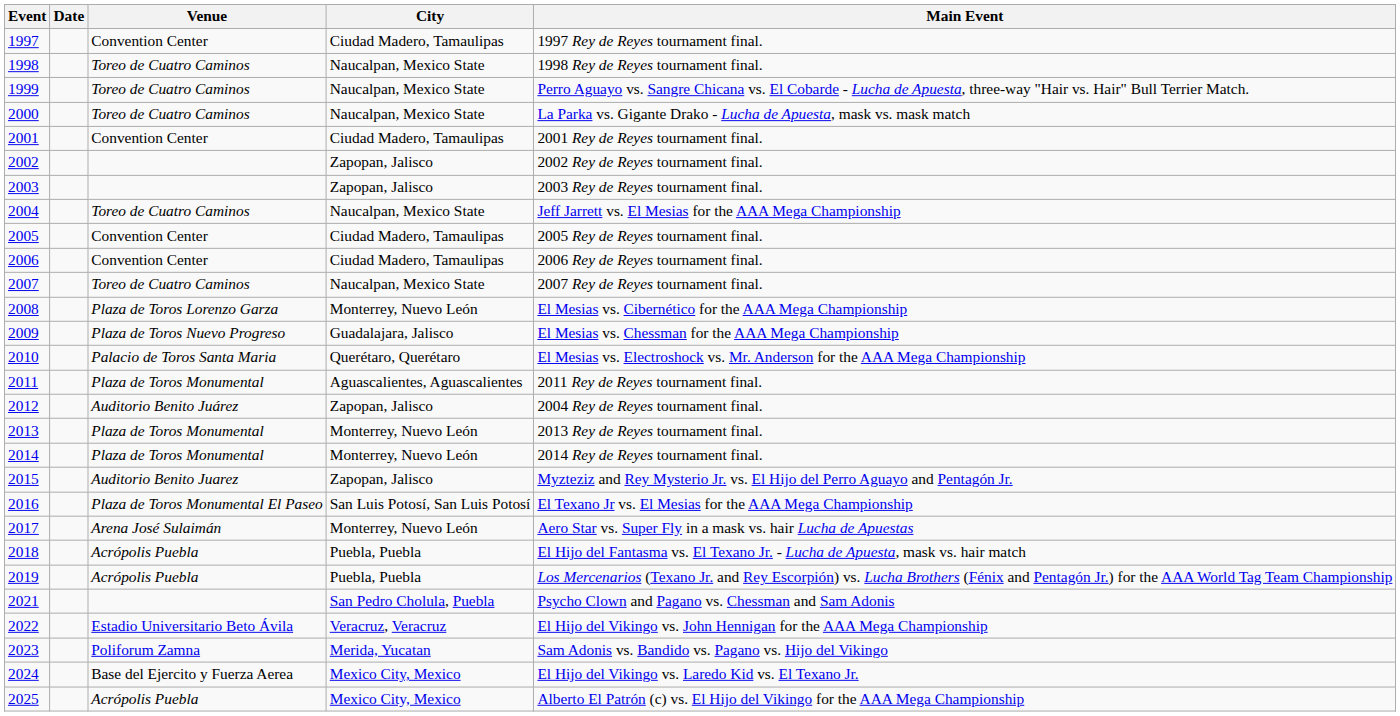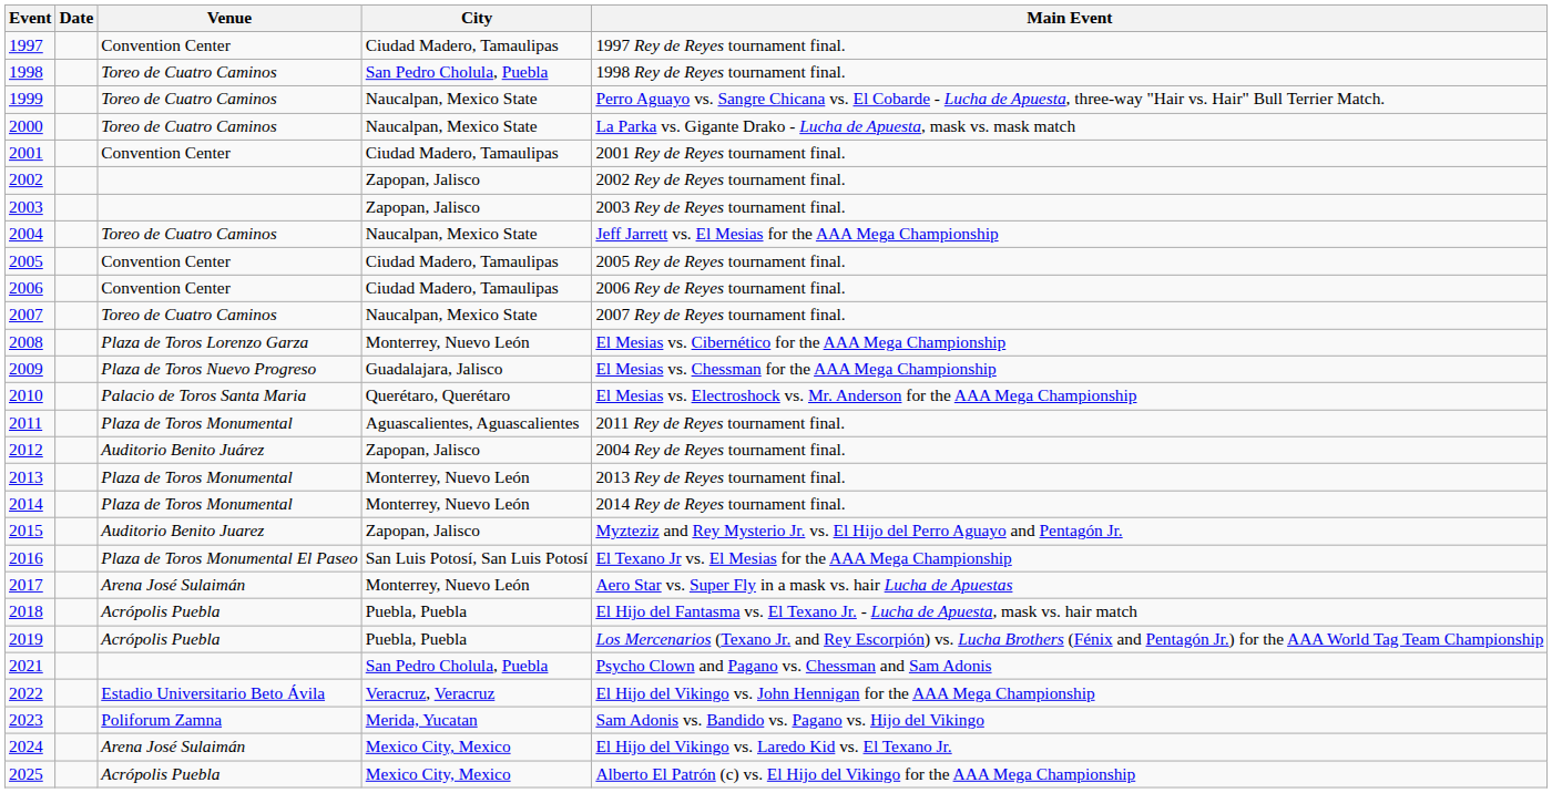 <table class="wikitable" align="center">
 <tr>
 <th>Event</th>
 <th>Date</th>
 <th>Venue</th>
 <th>City</th>
 <th>Main Event</th>
 </tr>
 <tr>
 <td><a href='#'>1997</a></td>
 <td></td>
 <td>Convention Center</td>
 <td>Ciudad Madero, Tamaulipas</td>
 <td>1997 <em>Rey de Reyes</em> tournament final.</td>
 </tr>
 <tr>
 <td><a href='#'>1998</a></td>
 <td></td>
 <td><em>Toreo de Cuatro Caminos</em></td>
-<td>Naucalpan, Mexico State</td>
+<td><a href='#'>San Pedro Cholula</a>, <a href='#'>Puebla</a></td>
 <td>1998 <em>Rey de Reyes</em> tournament final.</td>
 </tr>
 <tr>
 <td><a href='#'>1999</a></td>
 <td></td>
 <td><em>Toreo de Cuatro Caminos</em></td>
 <td>Naucalpan, Mexico State</td>
 <td><a href='#'>Perro Aguayo</a> vs. <a href='#'>Sangre Chicana</a> vs. <a href='#'>El Cobarde</a> - <em><a href='#'>Lucha de Apuesta</a></em>, three-way "Hair vs. Hair" Bull Terrier Match.</td>
 </tr>
 <tr>
 <td><a href='#'>2000</a></td>
 <td></td>
 <td><em>Toreo de Cuatro Caminos</em></td>
 <td>Naucalpan, Mexico State</td>
 <td><a href='#'>La Parka</a> vs. Gigante Drako - <em><a href='#'>Lucha de Apuesta</a></em>, mask vs. mask match</td>
 </tr>
 <tr>
 <td><a href='#'>2001</a></td>
 <td></td>
 <td>Convention Center</td>
 <td>Ciudad Madero, Tamaulipas</td>
 <td>2001 <em>Rey de Reyes</em> tournament final.</td>
 </tr>
 <tr>
 <td><a href='#'>2002</a></td>
 <td></td>
 <td> </td>
 <td>Zapopan, Jalisco</td>
 <td>2002 <em>Rey de Reyes</em> tournament final.</td>
 </tr>
 <tr>
 <td><a href='#'>2003</a></td>
 <td></td>
 <td> </td>
 <td>Zapopan, Jalisco</td>
 <td>2003 <em>Rey de Reyes</em> tournament final.</td>
 </tr>
 <tr>
 <td><a href='#'>2004</a></td>
 <td></td>
 <td><em>Toreo de Cuatro Caminos</em></td>
 <td>Naucalpan, Mexico State</td>
 <td><a href='#'>Jeff Jarrett</a> vs. <a href='#'>El Mesias</a> for the <a href='#'>AAA Mega Championship</a></td>
 </tr>
 <tr>
 <td><a href='#'>2005</a></td>
 <td></td>
 <td>Convention Center</td>
 <td>Ciudad Madero, Tamaulipas</td>
 <td>2005 <em>Rey de Reyes</em> tournament final.</td>
 </tr>
 <tr>
 <td><a href='#'>2006</a></td>
 <td></td>
 <td>Convention Center</td>
 <td>Ciudad Madero, Tamaulipas</td>
 <td>2006 <em>Rey de Reyes</em> tournament final.</td>
 </tr>
 <tr>
 <td><a href='#'>2007</a></td>
 <td></td>
 <td><em>Toreo de Cuatro Caminos</em></td>
 <td>Naucalpan, Mexico State</td>
 <td>2007 <em>Rey de Reyes</em> tournament final.</td>
 </tr>
 <tr>
 <td><a href='#'>2008</a></td>
 <td></td>
 <td><em>Plaza de Toros Lorenzo Garza</em></td>
 <td>Monterrey, Nuevo León</td>
 <td><a href='#'>El Mesias</a> vs. <a href='#'>Cibernético</a> for the <a href='#'>AAA Mega Championship</a></td>
 </tr>
 <tr>
 <td><a href='#'>2009</a></td>
 <td></td>
 <td><em>Plaza de Toros Nuevo Progreso</em></td>
 <td>Guadalajara, Jalisco</td>
 <td><a href='#'>El Mesias</a> vs. <a href='#'>Chessman</a> for the <a href='#'>AAA Mega Championship</a></td>
 </tr>
 <tr>
 <td><a href='#'>2010</a></td>
 <td></td>
 <td><em>Palacio de Toros Santa Maria</em></td>
 <td>Querétaro, Querétaro</td>
 <td><a href='#'>El Mesias</a> vs. <a href='#'>Electroshock</a> vs. <a href='#'>Mr. Anderson</a> for the <a href='#'>AAA Mega Championship</a></td>
 </tr>
 <tr>
 <td><a href='#'>2011</a></td>
 <td></td>
 <td><em>Plaza de Toros Monumental</em></td>
 <td>Aguascalientes, Aguascalientes</td>
 <td>2011 <em>Rey de Reyes</em> tournament final.</td>
 </tr>
 <tr>
 <td><a href='#'>2012</a></td>
 <td></td>
 <td><em>Auditorio Benito Juárez</em></td>
 <td>Zapopan, Jalisco</td>
 <td>2004 <em>Rey de Reyes</em> tournament final.</td>
 </tr>
 <tr>
 <td><a href='#'>2013</a></td>
 <td></td>
 <td><em>Plaza de Toros Monumental</em></td>
 <td>Monterrey, Nuevo León</td>
 <td>2013 <em>Rey de Reyes</em> tournament final.</td>
 </tr>
 <tr>
 <td><a href='#'>2014</a></td>
 <td></td>
 <td><em>Plaza de Toros Monumental</em></td>
 <td>Monterrey, Nuevo León</td>
 <td>2014 <em>Rey de Reyes</em> tournament final.</td>
 </tr>
 <tr>
 <td><a href='#'>2015</a></td>
 <td></td>
 <td><em>Auditorio Benito Juarez</em></td>
 <td>Zapopan, Jalisco</td>
 <td><a href='#'>Myzteziz</a> and <a href='#'>Rey Mysterio Jr.</a> vs. <a href='#'>El Hijo del Perro Aguayo</a> and <a href='#'>Pentagón Jr.</a></td>
 </tr>
 <tr>
 <td><a href='#'>2016</a></td>
 <td></td>
 <td><em>Plaza de Toros Monumental El Paseo</em></td>
 <td>San Luis Potosí, San Luis Potosí</td>
 <td><a href='#'>El Texano Jr</a> vs. <a href='#'>El Mesias</a> for the <a href='#'>AAA Mega Championship</a></td>
 </tr>
 <tr>
 <td><a href='#'>2017</a></td>
 <td></td>
 <td><em>Arena José Sulaimán</em></td>
 <td>Monterrey, Nuevo León</td>
 <td><a href='#'>Aero Star</a> vs. <a href='#'>Super Fly</a> in a mask vs. hair <em><a href='#'>Lucha de Apuestas</a></em></td>
 </tr>
 <tr>
 <td><a href='#'>2018</a></td>
 <td></td>
 <td><em>Acrópolis Puebla</em></td>
 <td>Puebla, Puebla</td>
 <td><a href='#'>El Hijo del Fantasma</a> vs. <a href='#'>El Texano Jr.</a> - <em><a href='#'>Lucha de Apuesta</a></em>, mask vs. hair match</td>
 </tr>
 <tr>
 <td><a href='#'>2019</a></td>
 <td></td>
 <td><em>Acrópolis Puebla</em></td>
 <td>Puebla, Puebla</td>
 <td><em><a href='#'>Los Mercenarios</a></em> (<a href='#'>Texano Jr.</a> and <a href='#'>Rey Escorpión</a>) vs. <em><a href='#'>Lucha Brothers</a></em> (<a href='#'>Fénix</a> and <a href='#'>Pentagón Jr.</a>) for the <a href='#'>AAA World Tag Team Championship</a></td>
 </tr>
 <tr>
 <td><a href='#'>2021</a></td>
 <td></td>
 <td></td>
 <td><a href='#'>San Pedro Cholula</a>, <a href='#'>Puebla</a></td>
 <td><a href='#'>Psycho Clown</a> and <a href='#'>Pagano</a> vs. <a href='#'>Chessman</a> and <a href='#'>Sam Adonis</a></td>
 </tr>
 <tr>
 <td><a href='#'>2022</a></td>
 <td></td>
 <td><a href='#'>Estadio Universitario Beto Ávila</a></td>
 <td><a href='#'>Veracruz</a>, <a href='#'>Veracruz</a></td>
 <td><a href='#'>El Hijo del Vikingo</a> vs. <a href='#'>John Hennigan</a> for the <a href='#'>AAA Mega Championship</a></td>
 </tr>
 <tr>
 <td><a href='#'>2023</a></td>
 <td></td>
 <td><a href='#'>Poliforum Zamna</a></td>
 <td><a href='#'>Merida, Yucatan</a></td>
 <td><a href='#'>Sam Adonis</a> vs. <a href='#'>Bandido</a> vs. <a href='#'>Pagano</a> vs. <a href='#'>Hijo del Vikingo</a></td>
 </tr>
 <tr>
 <td><a href='#'>2024</a></td>
 <td></td>
-<td>Base del Ejercito y Fuerza Aerea</td>
+<td><em>Arena José Sulaimán</em></td>
 <td><a href='#'>Mexico City, Mexico</a></td>
 <td><a href='#'>El Hijo del Vikingo</a> vs. <a href='#'>Laredo Kid</a> vs. <a href='#'>El Texano Jr.</a></td>
 </tr>
 <tr>
 <td><a href='#'>2025</a></td>
 <td></td>
 <td><em>Acrópolis Puebla</em></td>
 <td><a href='#'>Mexico City, Mexico</a></td>
 <td><a href='#'>Alberto El Patrón</a> (c) vs. <a href='#'>El Hijo del Vikingo</a> for the <a href='#'>AAA Mega Championship</a></td>
 </tr>
 </table>
